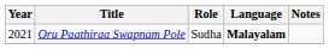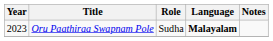 <table class="wikitable sortable">
 <tr>
 <th>Year</th>
 <th>Title</th>
 <th>Role</th>
 <th>Language</th>
 <th>Notes</th>
 </tr>
 <tr>
-<td>2021</td>
+<td>2023</td>
 <td><em><a href='#'>Oru Paathiraa Swapnam Pole</a></em></td>
 <td>Sudha</td>
 <td><strong>Malayalam</strong></td>
 <td></td>
 </tr>
 <tr>
 </tr>
 </table>
